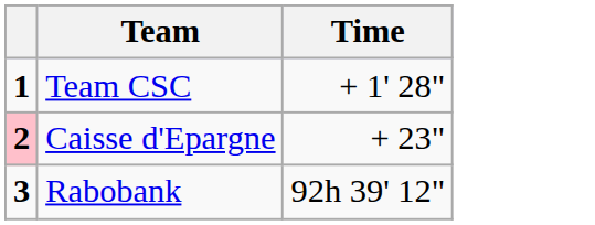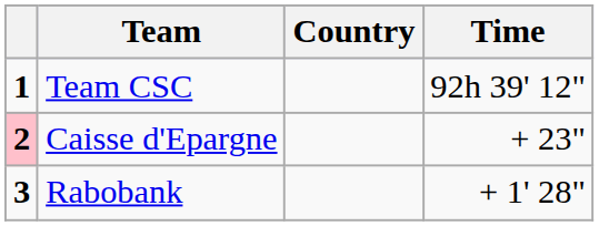 <table class="wikitable">
 <tr style="background:#ccccff;">
 <th></th>
 <th>Team</th>
+<th>Country</th>
 <th>Time</th>
 </tr>
 <tr>
 <td><strong>1</strong></td>
 <td><a href='#'>Team CSC</a></td>
-<td align="right">+ 1' 28"</td>
+<td></td>
+<td>92h 39' 12"</td>
 </tr>
 <tr>
 <td style="background: pink;"><strong>2</strong></td>
 <td><a href='#'>Caisse d'Epargne</a></td>
+<td></td>
 <td align="right">+ 23"</td>
 </tr>
 <tr>
 <td><strong>3</strong></td>
 <td><a href='#'>Rabobank</a></td>
-<td>92h 39' 12"</td>
+<td></td>
+<td align="right">+ 1' 28"</td>
 </tr>
 </table>
